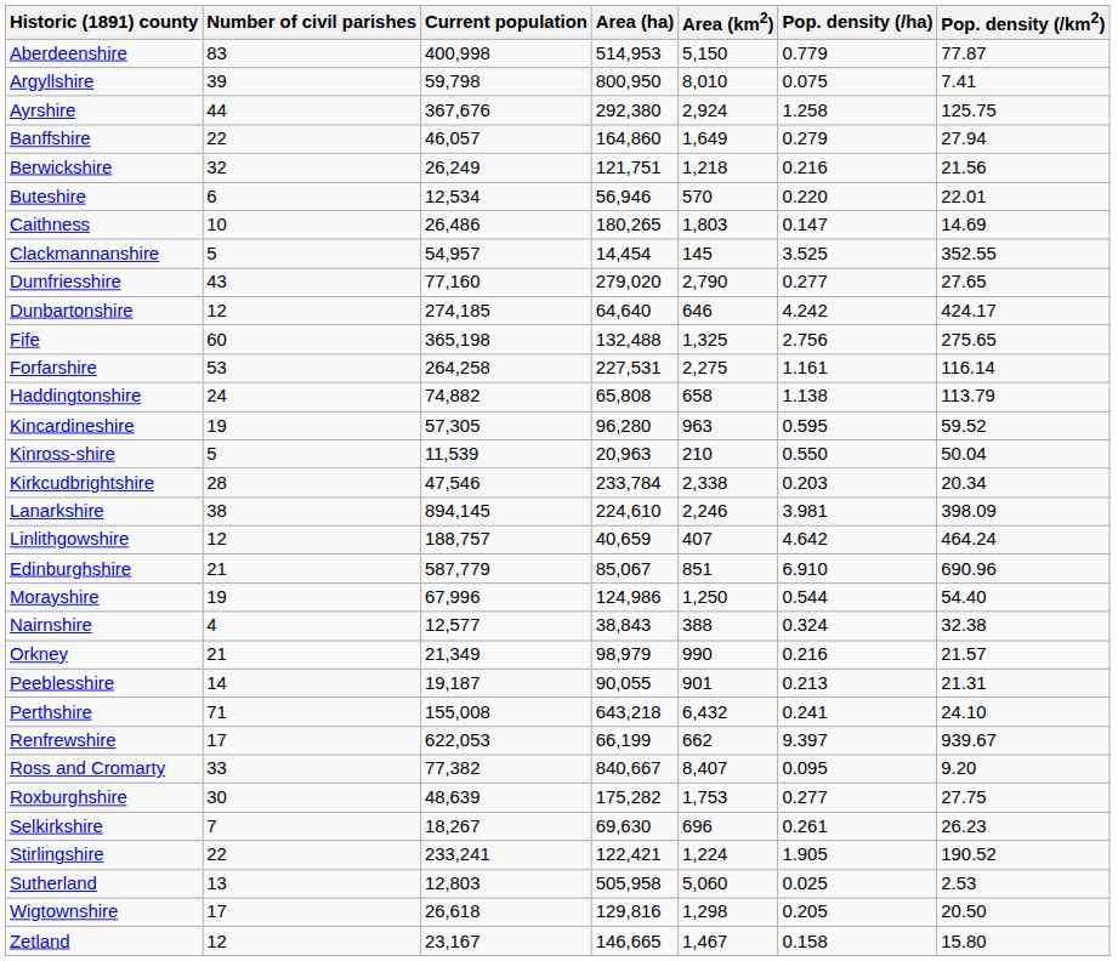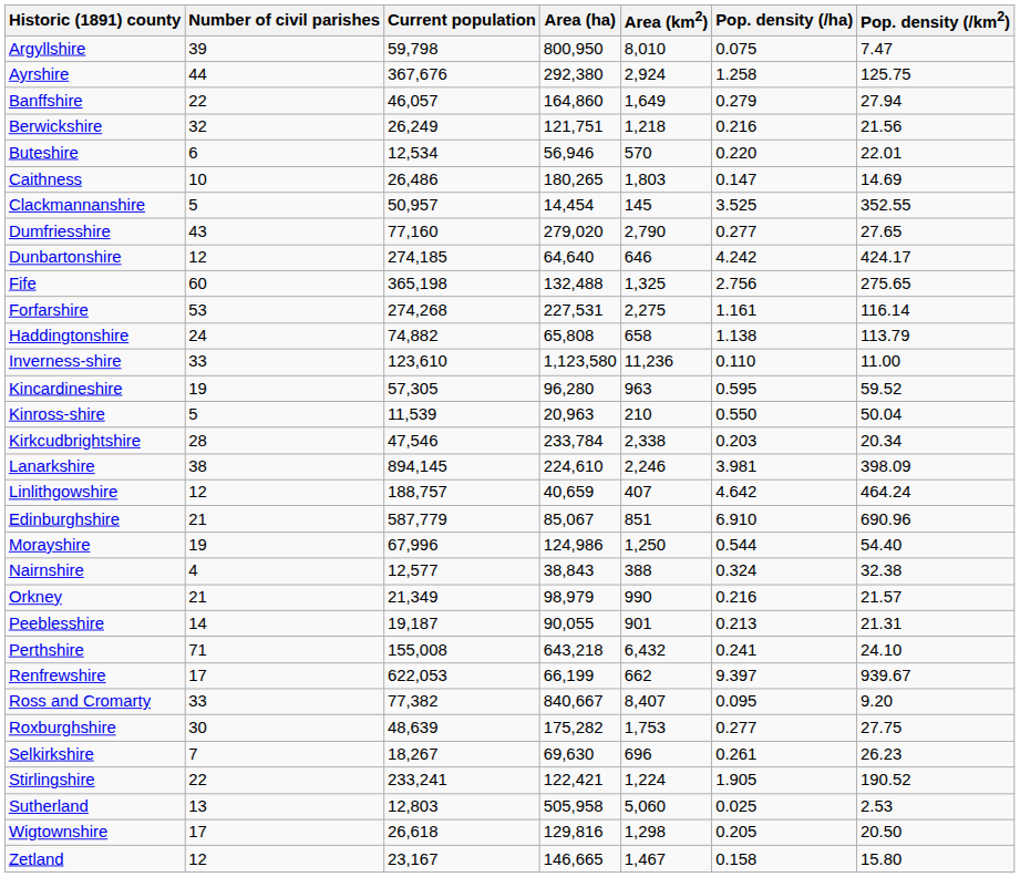 <table class="wikitable sortable">
 <tr>
 <th>Historic (1891) county</th>
 <th>Number of civil parishes</th>
 <th>Current population</th>
 <th>Area (ha)</th>
 <th>Area (km<sup>2</sup>)</th>
 <th>Pop. density (/ha)</th>
 <th>Pop. density (/km<sup>2</sup>)</th>
 </tr>
 <tr>
-<td><a href='#'>Aberdeenshire</a></td>
-<td>83</td>
-<td>400,998</td>
-<td>514,953</td>
-<td>5,150</td>
-<td>0.779</td>
-<td>77.87</td>
-</tr>
-<tr>
 <td><a href='#'>Argyllshire</a></td>
 <td>39</td>
 <td>59,798</td>
 <td>800,950</td>
 <td>8,010</td>
 <td>0.075</td>
-<td>7.41</td>
+<td>7.47</td>
 </tr>
 <tr>
 <td><a href='#'>Ayrshire</a></td>
 <td>44</td>
 <td>367,676</td>
 <td>292,380</td>
 <td>2,924</td>
 <td>1.258</td>
 <td>125.75</td>
 </tr>
 <tr>
 <td><a href='#'>Banffshire</a></td>
 <td>22</td>
 <td>46,057</td>
 <td>164,860</td>
 <td>1,649</td>
 <td>0.279</td>
 <td>27.94</td>
 </tr>
 <tr>
 <td><a href='#'>Berwickshire</a></td>
 <td>32</td>
 <td>26,249</td>
 <td>121,751</td>
 <td>1,218</td>
 <td>0.216</td>
 <td>21.56</td>
 </tr>
 <tr>
 <td><a href='#'>Buteshire</a></td>
 <td>6</td>
 <td>12,534</td>
 <td>56,946</td>
 <td>570</td>
 <td>0.220</td>
 <td>22.01</td>
 </tr>
 <tr>
 <td><a href='#'>Caithness</a></td>
 <td>10</td>
 <td>26,486</td>
 <td>180,265</td>
 <td>1,803</td>
 <td>0.147</td>
 <td>14.69</td>
 </tr>
 <tr>
 <td><a href='#'>Clackmannanshire</a></td>
 <td>5</td>
-<td>54,957</td>
+<td>50,957</td>
 <td>14,454</td>
 <td>145</td>
 <td>3.525</td>
 <td>352.55</td>
 </tr>
 <tr>
 <td><a href='#'>Dumfriesshire</a></td>
 <td>43</td>
 <td>77,160</td>
 <td>279,020</td>
 <td>2,790</td>
 <td>0.277</td>
 <td>27.65</td>
 </tr>
 <tr>
 <td><a href='#'>Dunbartonshire</a></td>
 <td>12</td>
 <td>274,185</td>
 <td>64,640</td>
 <td>646</td>
 <td>4.242</td>
 <td>424.17</td>
 </tr>
 <tr>
 <td><a href='#'>Fife</a></td>
 <td>60</td>
 <td>365,198</td>
 <td>132,488</td>
 <td>1,325</td>
 <td>2.756</td>
 <td>275.65</td>
 </tr>
 <tr>
 <td><a href='#'>Forfarshire</a></td>
 <td>53</td>
-<td>264,258</td>
+<td>274,268</td>
 <td>227,531</td>
 <td>2,275</td>
 <td>1.161</td>
 <td>116.14</td>
 </tr>
 <tr>
 <td><a href='#'>Haddingtonshire</a></td>
 <td>24</td>
 <td>74,882</td>
 <td>65,808</td>
 <td>658</td>
 <td>1.138</td>
 <td>113.79</td>
+</tr>
+<tr>
+<td><a href='#'>Inverness-shire</a></td>
+<td>33</td>
+<td>123,610</td>
+<td>1,123,580</td>
+<td>11,236</td>
+<td>0.110</td>
+<td>11.00</td>
 </tr>
 <tr>
 <td><a href='#'>Kincardineshire</a></td>
 <td>19</td>
 <td>57,305</td>
 <td>96,280</td>
 <td>963</td>
 <td>0.595</td>
 <td>59.52</td>
 </tr>
 <tr>
 <td><a href='#'>Kinross-shire</a></td>
 <td>5</td>
 <td>11,539</td>
 <td>20,963</td>
 <td>210</td>
 <td>0.550</td>
 <td>50.04</td>
 </tr>
 <tr>
 <td><a href='#'>Kirkcudbrightshire</a></td>
 <td>28</td>
 <td>47,546</td>
 <td>233,784</td>
 <td>2,338</td>
 <td>0.203</td>
 <td>20.34</td>
 </tr>
 <tr>
 <td><a href='#'>Lanarkshire</a></td>
 <td>38</td>
 <td>894,145</td>
 <td>224,610</td>
 <td>2,246</td>
 <td>3.981</td>
 <td>398.09</td>
 </tr>
 <tr>
 <td><a href='#'>Linlithgowshire</a></td>
 <td>12</td>
 <td>188,757</td>
 <td>40,659</td>
 <td>407</td>
 <td>4.642</td>
 <td>464.24</td>
 </tr>
 <tr>
 <td><a href='#'>Edinburghshire</a></td>
 <td>21</td>
 <td>587,779</td>
 <td>85,067</td>
 <td>851</td>
 <td>6.910</td>
 <td>690.96</td>
 </tr>
 <tr>
 <td><a href='#'>Morayshire</a></td>
 <td>19</td>
 <td>67,996</td>
 <td>124,986</td>
 <td>1,250</td>
 <td>0.544</td>
 <td>54.40</td>
 </tr>
 <tr>
 <td><a href='#'>Nairnshire</a></td>
 <td>4</td>
 <td>12,577</td>
 <td>38,843</td>
 <td>388</td>
 <td>0.324</td>
 <td>32.38</td>
 </tr>
 <tr>
 <td><a href='#'>Orkney</a></td>
 <td>21</td>
 <td>21,349</td>
 <td>98,979</td>
 <td>990</td>
 <td>0.216</td>
 <td>21.57</td>
 </tr>
 <tr>
 <td><a href='#'>Peeblesshire</a></td>
 <td>14</td>
 <td>19,187</td>
 <td>90,055</td>
 <td>901</td>
 <td>0.213</td>
 <td>21.31</td>
 </tr>
 <tr>
 <td><a href='#'>Perthshire</a></td>
 <td>71</td>
 <td>155,008</td>
 <td>643,218</td>
 <td>6,432</td>
 <td>0.241</td>
 <td>24.10</td>
 </tr>
 <tr>
 <td><a href='#'>Renfrewshire</a></td>
 <td>17</td>
 <td>622,053</td>
 <td>66,199</td>
 <td>662</td>
 <td>9.397</td>
 <td>939.67</td>
 </tr>
 <tr>
 <td><a href='#'>Ross and Cromarty</a></td>
 <td>33</td>
 <td>77,382</td>
 <td>840,667</td>
 <td>8,407</td>
 <td>0.095</td>
 <td>9.20</td>
 </tr>
 <tr>
 <td><a href='#'>Roxburghshire</a></td>
 <td>30</td>
 <td>48,639</td>
 <td>175,282</td>
 <td>1,753</td>
 <td>0.277</td>
 <td>27.75</td>
 </tr>
 <tr>
 <td><a href='#'>Selkirkshire</a></td>
 <td>7</td>
 <td>18,267</td>
 <td>69,630</td>
 <td>696</td>
 <td>0.261</td>
 <td>26.23</td>
 </tr>
 <tr>
 <td><a href='#'>Stirlingshire</a></td>
 <td>22</td>
 <td>233,241</td>
 <td>122,421</td>
 <td>1,224</td>
 <td>1.905</td>
 <td>190.52</td>
 </tr>
 <tr>
 <td><a href='#'>Sutherland</a></td>
 <td>13</td>
 <td>12,803</td>
 <td>505,958</td>
 <td>5,060</td>
 <td>0.025</td>
 <td>2.53</td>
 </tr>
 <tr>
 <td><a href='#'>Wigtownshire</a></td>
 <td>17</td>
 <td>26,618</td>
 <td>129,816</td>
 <td>1,298</td>
 <td>0.205</td>
 <td>20.50</td>
 </tr>
 <tr>
 <td><a href='#'>Zetland</a></td>
 <td>12</td>
 <td>23,167</td>
 <td>146,665</td>
 <td>1,467</td>
 <td>0.158</td>
 <td>15.80</td>
 </tr>
 </table>
